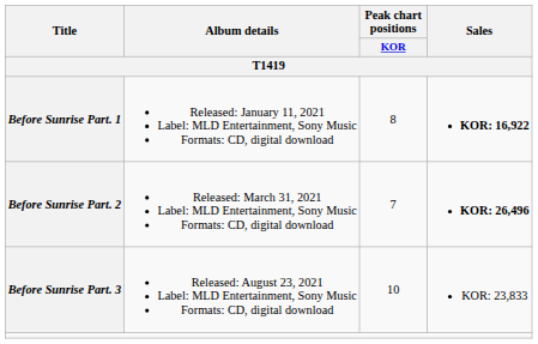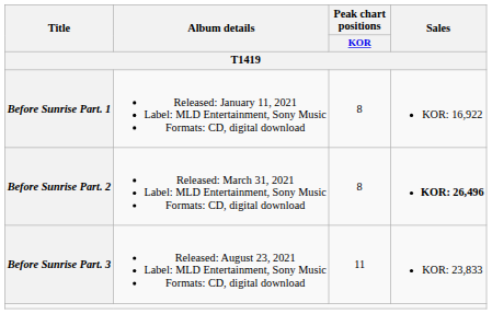 <table class="wikitable plainrowheaders" style="text-align:center;">
 <tr>
 <th scope="col" rowspan="2">Title</th>
 <th scope="col" rowspan="2">Album details</th>
 <th scope="col" colspan="1" style="width:5em;">Peak chart positions</th>
 <th scope="col" rowspan="2">Sales</th>
 </tr>
 <tr>
 <th scope="col" style="width:2.8em;font-size:90%;"><a href='#'>KOR</a><br></th>
 </tr>
 <tr>
 <th colspan="4">T1419</th>
 </tr>
 <tr>
 <th scope="row"><em>Before Sunrise Part. 1</em></th>
 <td><br><ul><li>Released: January 11, 2021</li><li>Label: MLD Entertainment, Sony Music</li><li>Formats: CD, digital download</li></ul></td>
 <td>8</td>
-<td><strong><br><ul><li>KOR: 16,922</li></ul></strong></td>
+<td><br><ul><li>KOR: 16,922</li></ul></td>
 </tr>
 <tr>
 <th scope="row"><em>Before Sunrise Part. 2</em></th>
 <td><br><ul><li>Released: March 31, 2021</li><li>Label: MLD Entertainment, Sony Music</li><li>Formats: CD, digital download</li></ul></td>
-<td>7</td>
+<td>8</td>
 <td><strong><br><ul><li>KOR: 26,496</li></ul></strong></td>
 </tr>
 <tr>
 <th scope="row"><em>Before Sunrise Part. 3</em></th>
 <td><br><ul><li>Released: August 23, 2021</li><li>Label: MLD Entertainment, Sony Music</li><li>Formats: CD, digital download</li></ul></td>
-<td>10</td>
+<td>11</td>
 <td><br><ul><li>KOR: 23,833</li></ul></td>
 </tr>
 <tr>
 <td colspan="4"></td>
 </tr>
 </table>
